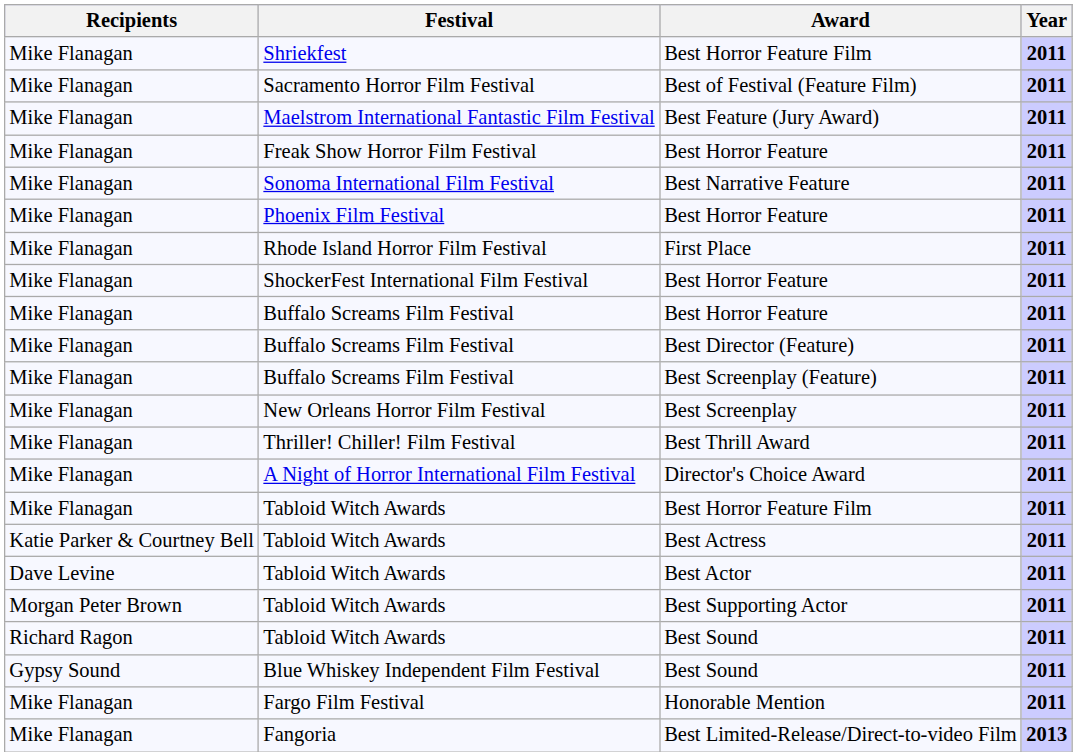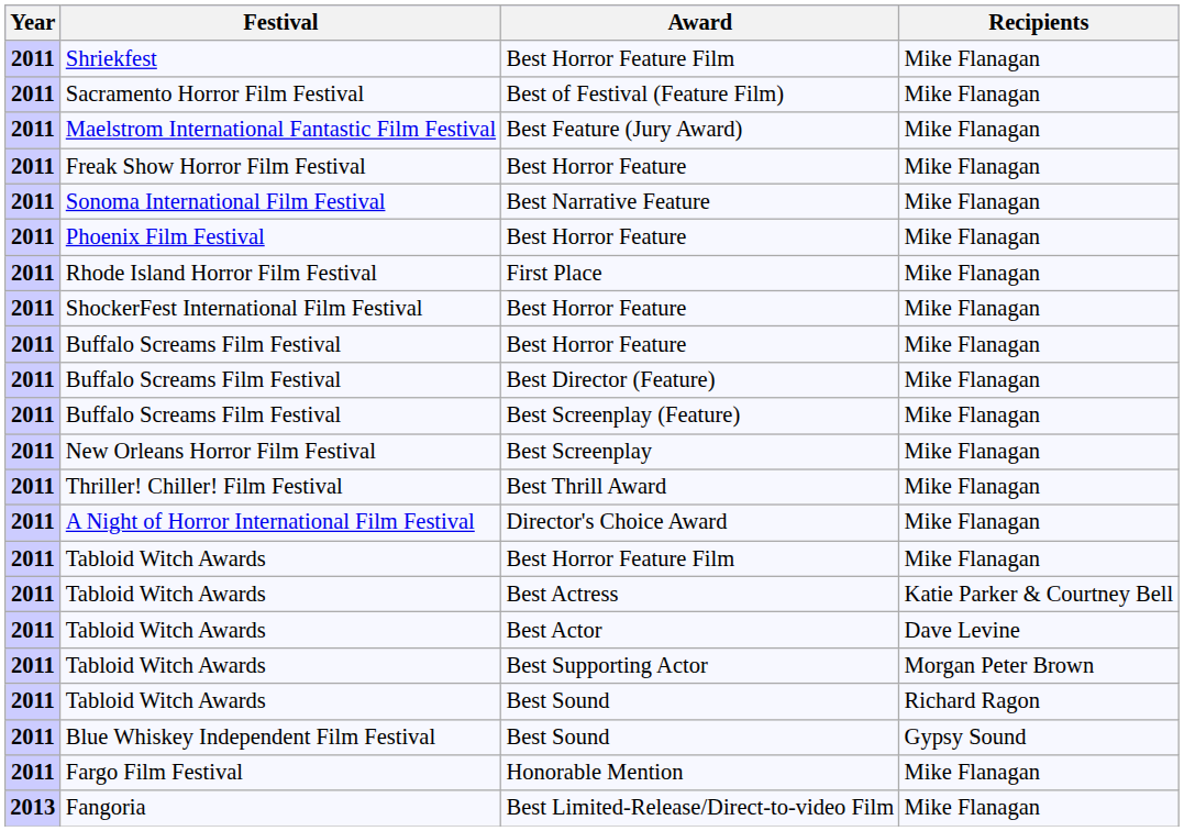 <table class="wikitable sortable">
 <tr style=background:#ccccff>
-<th>Recipients</th>
+<th>Year</th>
 <th>Festival</th>
 <th>Award</th>
-<th>Year</th>
+<th>Recipients</th>
 </tr>
 <tr>
-<td style="background: #f7f8ff; white-space: nowrap;">Mike Flanagan</td>
+<th style="background: #ccccff;">2011</th>
 <td style="background: #f7f8ff; white-space: nowrap;"><a href='#'>Shriekfest</a></td>
 <td style="background: #f7f8ff; white-space: nowrap;">Best Horror Feature Film</td>
-<th style="background: #ccccff;">2011</th>
+<td style="background: #f7f8ff; white-space: nowrap;">Mike Flanagan</td>
 </tr>
 <tr>
-<td style="background: #f7f8ff; white-space: nowrap;">Mike Flanagan</td>
+<th style="background: #ccccff;">2011</th>
 <td style="background: #f7f8ff; white-space: nowrap;">Sacramento Horror Film Festival</td>
 <td style="background: #f7f8ff; white-space: nowrap;">Best of Festival (Feature Film)</td>
-<th style="background: #ccccff;">2011</th>
+<td style="background: #f7f8ff; white-space: nowrap;">Mike Flanagan</td>
 </tr>
 <tr>
-<td style="background: #f7f8ff; white-space: nowrap;">Mike Flanagan</td>
+<th style="background: #ccccff;">2011</th>
 <td style="background: #f7f8ff; white-space: nowrap;"><a href='#'>Maelstrom International Fantastic Film Festival</a></td>
 <td style="background: #f7f8ff; white-space: nowrap;">Best Feature (Jury Award)</td>
-<th style="background: #ccccff;">2011</th>
+<td style="background: #f7f8ff; white-space: nowrap;">Mike Flanagan</td>
 </tr>
 <tr>
-<td style="background: #f7f8ff; white-space: nowrap;">Mike Flanagan</td>
+<th style="background: #ccccff;">2011</th>
 <td style="background: #f7f8ff; white-space: nowrap;">Freak Show Horror Film Festival</td>
 <td style="background: #f7f8ff; white-space: nowrap;">Best Horror Feature</td>
-<th style="background: #ccccff;">2011</th>
+<td style="background: #f7f8ff; white-space: nowrap;">Mike Flanagan</td>
 </tr>
 <tr>
-<td style="background: #f7f8ff; white-space: nowrap;">Mike Flanagan</td>
+<th style="background: #ccccff;">2011</th>
 <td style="background: #f7f8ff; white-space: nowrap;"><a href='#'>Sonoma International Film Festival</a></td>
 <td style="background: #f7f8ff; white-space: nowrap;">Best Narrative Feature</td>
-<th style="background: #ccccff;">2011</th>
+<td style="background: #f7f8ff; white-space: nowrap;">Mike Flanagan</td>
 </tr>
 <tr>
-<td style="background: #f7f8ff; white-space: nowrap;">Mike Flanagan</td>
+<th style="background: #ccccff;">2011</th>
 <td style="background: #f7f8ff; white-space: nowrap;"><a href='#'>Phoenix Film Festival</a></td>
 <td style="background: #f7f8ff; white-space: nowrap;">Best Horror Feature</td>
-<th style="background: #ccccff;">2011</th>
+<td style="background: #f7f8ff; white-space: nowrap;">Mike Flanagan</td>
 </tr>
 <tr>
-<td style="background: #f7f8ff; white-space: nowrap;">Mike Flanagan</td>
+<th style="background: #ccccff;">2011</th>
 <td style="background: #f7f8ff; white-space: nowrap;">Rhode Island Horror Film Festival</td>
 <td style="background: #f7f8ff; white-space: nowrap;">First Place</td>
-<th style="background: #ccccff;">2011</th>
+<td style="background: #f7f8ff; white-space: nowrap;">Mike Flanagan</td>
 </tr>
 <tr>
-<td style="background: #f7f8ff; white-space: nowrap;">Mike Flanagan</td>
+<th style="background: #ccccff;">2011</th>
 <td style="background: #f7f8ff; white-space: nowrap;">ShockerFest International Film Festival</td>
 <td style="background: #f7f8ff; white-space: nowrap;">Best Horror Feature</td>
-<th style="background: #ccccff;">2011</th>
+<td style="background: #f7f8ff; white-space: nowrap;">Mike Flanagan</td>
 </tr>
 <tr>
-<td style="background: #f7f8ff; white-space: nowrap;">Mike Flanagan</td>
+<th style="background: #ccccff;">2011</th>
 <td style="background: #f7f8ff; white-space: nowrap;">Buffalo Screams Film Festival</td>
 <td style="background: #f7f8ff; white-space: nowrap;">Best Horror Feature</td>
-<th style="background: #ccccff;">2011</th>
+<td style="background: #f7f8ff; white-space: nowrap;">Mike Flanagan</td>
 </tr>
 <tr>
-<td style="background: #f7f8ff; white-space: nowrap;">Mike Flanagan</td>
+<th style="background: #ccccff;">2011</th>
 <td style="background: #f7f8ff; white-space: nowrap;">Buffalo Screams Film Festival</td>
 <td style="background: #f7f8ff; white-space: nowrap;">Best Director (Feature)</td>
-<th style="background: #ccccff;">2011</th>
+<td style="background: #f7f8ff; white-space: nowrap;">Mike Flanagan</td>
 </tr>
 <tr>
-<td style="background: #f7f8ff; white-space: nowrap;">Mike Flanagan</td>
+<th style="background: #ccccff;">2011</th>
 <td style="background: #f7f8ff; white-space: nowrap;">Buffalo Screams Film Festival</td>
 <td style="background: #f7f8ff; white-space: nowrap;">Best Screenplay (Feature)</td>
-<th style="background: #ccccff;">2011</th>
+<td style="background: #f7f8ff; white-space: nowrap;">Mike Flanagan</td>
 </tr>
 <tr>
-<td style="background: #f7f8ff; white-space: nowrap;">Mike Flanagan</td>
+<th style="background: #ccccff;">2011</th>
 <td style="background: #f7f8ff; white-space: nowrap;">New Orleans Horror Film Festival</td>
 <td style="background: #f7f8ff; white-space: nowrap;">Best Screenplay</td>
-<th style="background: #ccccff;">2011</th>
+<td style="background: #f7f8ff; white-space: nowrap;">Mike Flanagan</td>
 </tr>
 <tr>
-<td style="background: #f7f8ff; white-space: nowrap;">Mike Flanagan</td>
+<th style="background: #ccccff;">2011</th>
 <td style="background: #f7f8ff; white-space: nowrap;">Thriller! Chiller! Film Festival</td>
 <td style="background: #f7f8ff; white-space: nowrap;">Best Thrill Award</td>
-<th style="background: #ccccff;">2011</th>
+<td style="background: #f7f8ff; white-space: nowrap;">Mike Flanagan</td>
 </tr>
 <tr>
-<td style="background: #f7f8ff; white-space: nowrap;">Mike Flanagan</td>
+<th style="background: #ccccff;">2011</th>
 <td style="background: #f7f8ff; white-space: nowrap;"><a href='#'>A Night of Horror International Film Festival</a></td>
 <td style="background: #f7f8ff; white-space: nowrap;">Director's Choice Award</td>
-<th style="background: #ccccff;">2011</th>
+<td style="background: #f7f8ff; white-space: nowrap;">Mike Flanagan</td>
 </tr>
 <tr>
-<td style="background: #f7f8ff; white-space: nowrap;">Mike Flanagan</td>
+<th style="background: #ccccff;">2011</th>
 <td style="background: #f7f8ff; white-space: nowrap;">Tabloid Witch Awards</td>
 <td style="background: #f7f8ff; white-space: nowrap;">Best Horror Feature Film</td>
-<th style="background: #ccccff;">2011</th>
+<td style="background: #f7f8ff; white-space: nowrap;">Mike Flanagan</td>
 </tr>
 <tr>
-<td style="background: #f7f8ff; white-space: nowrap;">Katie Parker & Courtney Bell</td>
+<th style="background: #ccccff;">2011</th>
 <td style="background: #f7f8ff; white-space: nowrap;">Tabloid Witch Awards</td>
 <td style="background: #f7f8ff; white-space: nowrap;">Best Actress</td>
-<th style="background: #ccccff;">2011</th>
+<td style="background: #f7f8ff; white-space: nowrap;">Katie Parker & Courtney Bell</td>
 </tr>
 <tr>
-<td style="background: #f7f8ff; white-space: nowrap;">Dave Levine</td>
+<th style="background: #ccccff;">2011</th>
 <td style="background: #f7f8ff; white-space: nowrap;">Tabloid Witch Awards</td>
 <td style="background: #f7f8ff; white-space: nowrap;">Best Actor</td>
-<th style="background: #ccccff;">2011</th>
+<td style="background: #f7f8ff; white-space: nowrap;">Dave Levine</td>
 </tr>
 <tr>
-<td style="background: #f7f8ff; white-space: nowrap;">Morgan Peter Brown</td>
+<th style="background: #ccccff;">2011</th>
 <td style="background: #f7f8ff; white-space: nowrap;">Tabloid Witch Awards</td>
 <td style="background: #f7f8ff; white-space: nowrap;">Best Supporting Actor</td>
-<th style="background: #ccccff;">2011</th>
+<td style="background: #f7f8ff; white-space: nowrap;">Morgan Peter Brown</td>
 </tr>
 <tr>
-<td style="background: #f7f8ff; white-space: nowrap;">Richard Ragon</td>
+<th style="background: #ccccff;">2011</th>
 <td style="background: #f7f8ff; white-space: nowrap;">Tabloid Witch Awards</td>
 <td style="background: #f7f8ff; white-space: nowrap;">Best Sound</td>
-<th style="background: #ccccff;">2011</th>
+<td style="background: #f7f8ff; white-space: nowrap;">Richard Ragon</td>
 </tr>
 <tr>
-<td style="background: #f7f8ff; white-space: nowrap;">Gypsy Sound</td>
+<th style="background: #ccccff;">2011</th>
 <td style="background: #f7f8ff; white-space: nowrap;">Blue Whiskey Independent Film Festival</td>
 <td style="background: #f7f8ff; white-space: nowrap;">Best Sound</td>
-<th style="background: #ccccff;">2011</th>
+<td style="background: #f7f8ff; white-space: nowrap;">Gypsy Sound</td>
 </tr>
 <tr>
-<td style="background: #f7f8ff; white-space: nowrap;">Mike Flanagan</td>
+<th style="background: #ccccff;">2011</th>
 <td style="background: #f7f8ff; white-space: nowrap;">Fargo Film Festival</td>
 <td style="background: #f7f8ff; white-space: nowrap;">Honorable Mention</td>
-<th style="background: #ccccff;">2011</th>
+<td style="background: #f7f8ff; white-space: nowrap;">Mike Flanagan</td>
 </tr>
 <tr>
-<td style="background: #f7f8ff; white-space: nowrap;">Mike Flanagan</td>
+<th style="background: #ccccff;">2013</th>
 <td style="background: #f7f8ff; white-space: nowrap;">Fangoria</td>
 <td style="background: #f7f8ff; white-space: nowrap;">Best Limited-Release/Direct-to-video Film</td>
-<th style="background: #ccccff;">2013</th>
+<td style="background: #f7f8ff; white-space: nowrap;">Mike Flanagan</td>
 </tr>
 </table>
